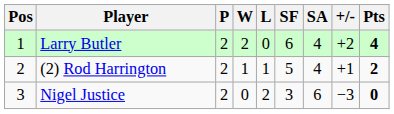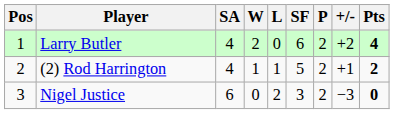 <table class="wikitable" style="text-align:center; margin: 1em auto 1em auto, align:left">
 <tr>
 <th width=20>Pos</th>
 <th width=168>Player</th>
-<th width=3>P</th>
+<th width=20>SA</th>
 <th width=3>W</th>
 <th width=3>L</th>
 <th width=20>SF</th>
-<th width=20>SA</th>
+<th width=3>P</th>
 <th width=20>+/-</th>
 <th width=20>Pts</th>
 </tr>
 <tr align=center style="background: #ccffcc;">
 <td>1</td>
 <td align="left"> <a href='#'>Larry Butler</a></td>
-<td>2</td>
+<td>4</td>
 <td>2</td>
 <td>0</td>
 <td>6</td>
-<td>4</td>
+<td>2</td>
 <td>+2</td>
 <td><strong>4</strong></td>
 </tr>
 <tr align=center>
 <td>2</td>
 <td align="left"> (2) <a href='#'>Rod Harrington</a></td>
-<td>2</td>
+<td>4</td>
 <td>1</td>
 <td>1</td>
 <td>5</td>
-<td>4</td>
+<td>2</td>
 <td>+1</td>
 <td><strong>2</strong></td>
 </tr>
 <tr align=center>
 <td>3</td>
 <td align="left"> <a href='#'>Nigel Justice</a></td>
-<td>2</td>
+<td>6</td>
 <td>0</td>
 <td>2</td>
 <td>3</td>
-<td>6</td>
+<td>2</td>
 <td>−3</td>
 <td><strong>0</strong></td>
 </tr>
 </table>
